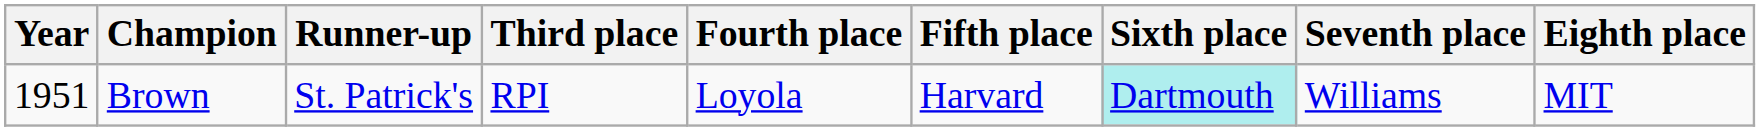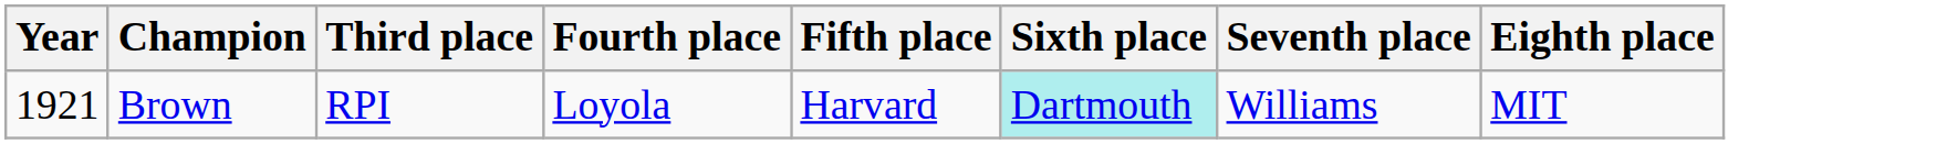 <table class=wikitable>
 <tr>
 <th>Year</th>
 <th>Champion</th>
-<th>Runner-up</th>
 <th>Third place</th>
 <th>Fourth place</th>
 <th>Fifth place</th>
 <th>Sixth place</th>
 <th>Seventh place</th>
 <th>Eighth place</th>
 </tr>
 <tr>
-<td>1951</td>
+<td>1921</td>
 <td><a href='#'>Brown</a></td>
-<td><a href='#'>St. Patrick's</a></td>
 <td><a href='#'>RPI</a></td>
 <td><a href='#'>Loyola</a></td>
 <td><a href='#'>Harvard</a></td>
 <td style="background: paleturquoise;"><a href='#'>Dartmouth</a></td>
 <td><a href='#'>Williams</a></td>
 <td><a href='#'>MIT</a></td>
 </tr>
 </table>
